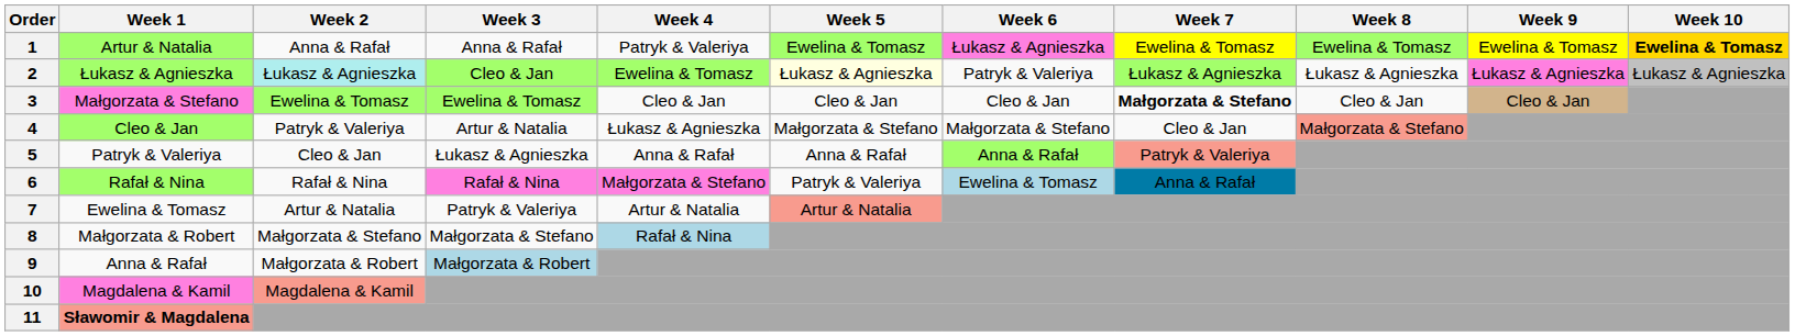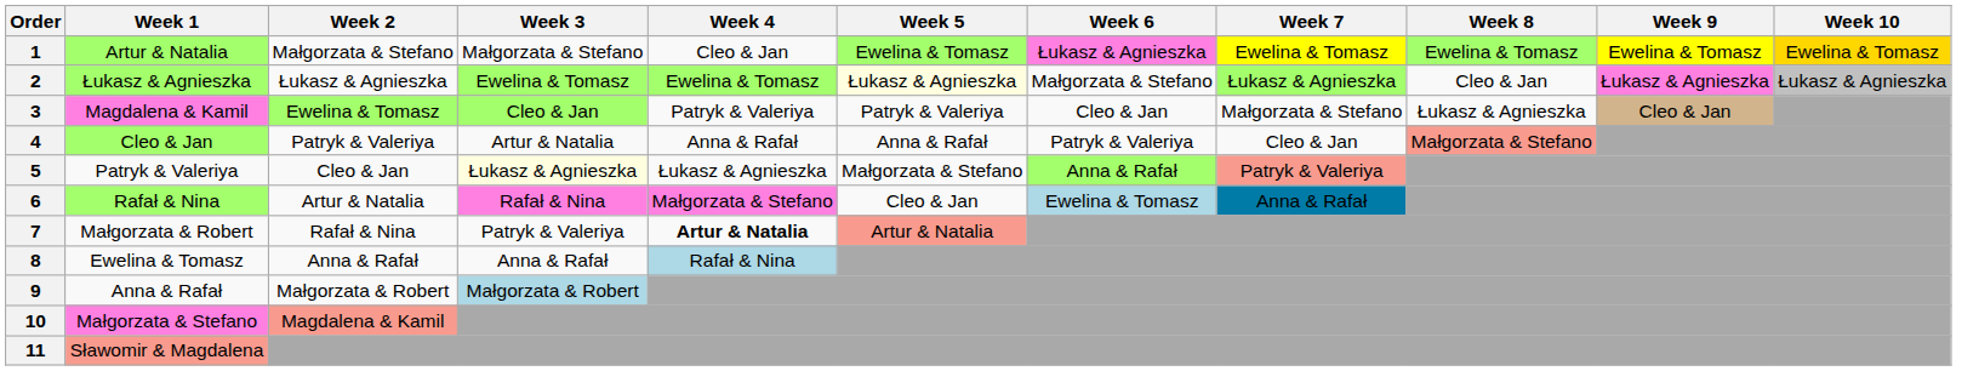 <table class="wikitable" style="font-size:89%; text-align:center">
 <tr>
 <th>Order</th>
 <th>Week 1</th>
 <th>Week 2</th>
 <th>Week 3</th>
 <th>Week 4</th>
 <th>Week 5</th>
 <th>Week 6</th>
 <th>Week 7</th>
 <th>Week 8</th>
 <th>Week 9</th>
 <th>Week 10</th>
 </tr>
 <tr>
 <th>1</th>
 <td style="background:#A3FF6B;">Artur & Natalia</td>
-<td>Anna & Rafał</td>
-<td>Anna & Rafał</td>
-<td>Patryk & Valeriya</td>
+<td>Małgorzata & Stefano</td>
+<td>Małgorzata & Stefano</td>
+<td>Cleo & Jan</td>
 <td style="background:#A3FF6B;">Ewelina & Tomasz</td>
 <td style="background:#FF80E0;">Łukasz & Agnieszka</td>
 <td style="background:yellow;">Ewelina & Tomasz</td>
 <td style="background:#A3FF6B;">Ewelina & Tomasz</td>
 <td style="background:yellow;">Ewelina & Tomasz</td>
-<td style="background:gold;"><strong>Ewelina & Tomasz</strong></td>
+<td style="background:gold;">Ewelina & Tomasz</td>
 </tr>
 <tr>
 <th>2</th>
 <td style="background:#A3FF6B;">Łukasz & Agnieszka</td>
-<td style="background: paleturquoise;">Łukasz & Agnieszka</td>
-<td style="background:#A3FF6B;">Cleo & Jan</td>
+<td>Łukasz & Agnieszka</td>
+<td style="background:#A3FF6B;">Ewelina & Tomasz</td>
 <td style="background:#A3FF6B;">Ewelina & Tomasz</td>
 <td style="background: lightyellow;">Łukasz & Agnieszka</td>
-<td>Patryk & Valeriya</td>
+<td>Małgorzata & Stefano</td>
 <td style="background:#A3FF6B;">Łukasz & Agnieszka</td>
-<td>Łukasz & Agnieszka</td>
+<td>Cleo & Jan</td>
 <td style="background:#FF80E0;">Łukasz & Agnieszka</td>
 <td style="background:silver;">Łukasz & Agnieszka</td>
 </tr>
 <tr>
 <th>3</th>
-<td style="background:#FF80E0;">Małgorzata & Stefano</td>
+<td style="background:#FF80E0;">Magdalena & Kamil</td>
 <td style="background:#A3FF6B;">Ewelina & Tomasz</td>
-<td style="background:#A3FF6B;">Ewelina & Tomasz</td>
+<td style="background:#A3FF6B;">Cleo & Jan</td>
+<td>Patryk & Valeriya</td>
+<td>Patryk & Valeriya</td>
 <td>Cleo & Jan</td>
-<td>Cleo & Jan</td>
-<td>Cleo & Jan</td>
-<td><strong>Małgorzata & Stefano</strong></td>
-<td>Cleo & Jan</td>
+<td>Małgorzata & Stefano</td>
+<td>Łukasz & Agnieszka</td>
 <td style="background:tan">Cleo & Jan</td>
 <td style="background:darkgrey;"></td>
 </tr>
 <tr>
 <th>4</th>
 <td style="background:#A3FF6B;">Cleo & Jan</td>
 <td>Patryk & Valeriya</td>
 <td>Artur & Natalia</td>
-<td>Łukasz & Agnieszka</td>
-<td>Małgorzata & Stefano</td>
-<td>Małgorzata & Stefano</td>
+<td>Anna & Rafał</td>
+<td>Anna & Rafał</td>
+<td>Patryk & Valeriya</td>
 <td>Cleo & Jan</td>
 <td style="background:#F89B8E;">Małgorzata & Stefano</td>
 <td style="background:darkgrey;" colspan="2"></td>
 </tr>
 <tr>
 <th>5</th>
 <td>Patryk & Valeriya</td>
 <td>Cleo & Jan</td>
+<td style="background: lightyellow;">Łukasz & Agnieszka</td>
 <td>Łukasz & Agnieszka</td>
-<td>Anna & Rafał</td>
-<td>Anna & Rafał</td>
+<td>Małgorzata & Stefano</td>
 <td style="background:#A3FF6B;">Anna & Rafał</td>
 <td style="background:#F89B8E;">Patryk & Valeriya</td>
 <td style="background:darkgrey;" colspan="3"></td>
 </tr>
 <tr>
 <th>6</th>
 <td style="background:#A3FF6B;">Rafał & Nina</td>
-<td>Rafał & Nina</td>
+<td>Artur & Natalia</td>
 <td style="background:#FF80E0;">Rafał & Nina</td>
 <td style="background:#FF80E0;">Małgorzata & Stefano</td>
-<td>Patryk & Valeriya</td>
+<td>Cleo & Jan</td>
 <td style="background:lightblue;">Ewelina & Tomasz</td>
 <td style="background:#007BA7;">Anna & Rafał</td>
 <td style="background:darkgrey;" colspan="3"></td>
 </tr>
 <tr>
 <th>7</th>
-<td>Ewelina & Tomasz</td>
-<td>Artur & Natalia</td>
+<td>Małgorzata & Robert</td>
+<td>Rafał & Nina</td>
 <td>Patryk & Valeriya</td>
-<td>Artur & Natalia</td>
+<td><strong>Artur & Natalia</strong></td>
 <td style="background:#F89B8E;">Artur & Natalia</td>
 <td style="background:darkgrey;" colspan="5"></td>
 </tr>
 <tr>
 <th>8</th>
-<td>Małgorzata & Robert</td>
-<td>Małgorzata & Stefano</td>
-<td>Małgorzata & Stefano</td>
+<td>Ewelina & Tomasz</td>
+<td>Anna & Rafał</td>
+<td>Anna & Rafał</td>
 <td style="background:lightblue;">Rafał & Nina</td>
 <td style="background:darkgrey;" colspan="6"></td>
 </tr>
 <tr>
 <th>9</th>
 <td>Anna & Rafał</td>
 <td>Małgorzata & Robert</td>
 <td style="background:lightblue;">Małgorzata & Robert</td>
 <td style="background:darkgrey;" colspan="7"></td>
 </tr>
 <tr>
 <th>10</th>
-<td style="background:#FF80E0;">Magdalena & Kamil</td>
+<td style="background:#FF80E0;">Małgorzata & Stefano</td>
 <td style="background:#F89B8E;">Magdalena & Kamil</td>
 <td style="background:darkgrey;" colspan="8"></td>
 </tr>
 <tr>
 <th>11</th>
-<td style="background:#F89B8E;"><strong>Sławomir & Magdalena</strong></td>
+<td style="background:#F89B8E;">Sławomir & Magdalena</td>
 <td style="background:darkgrey;" colspan="9"></td>
 </tr>
 </table>
